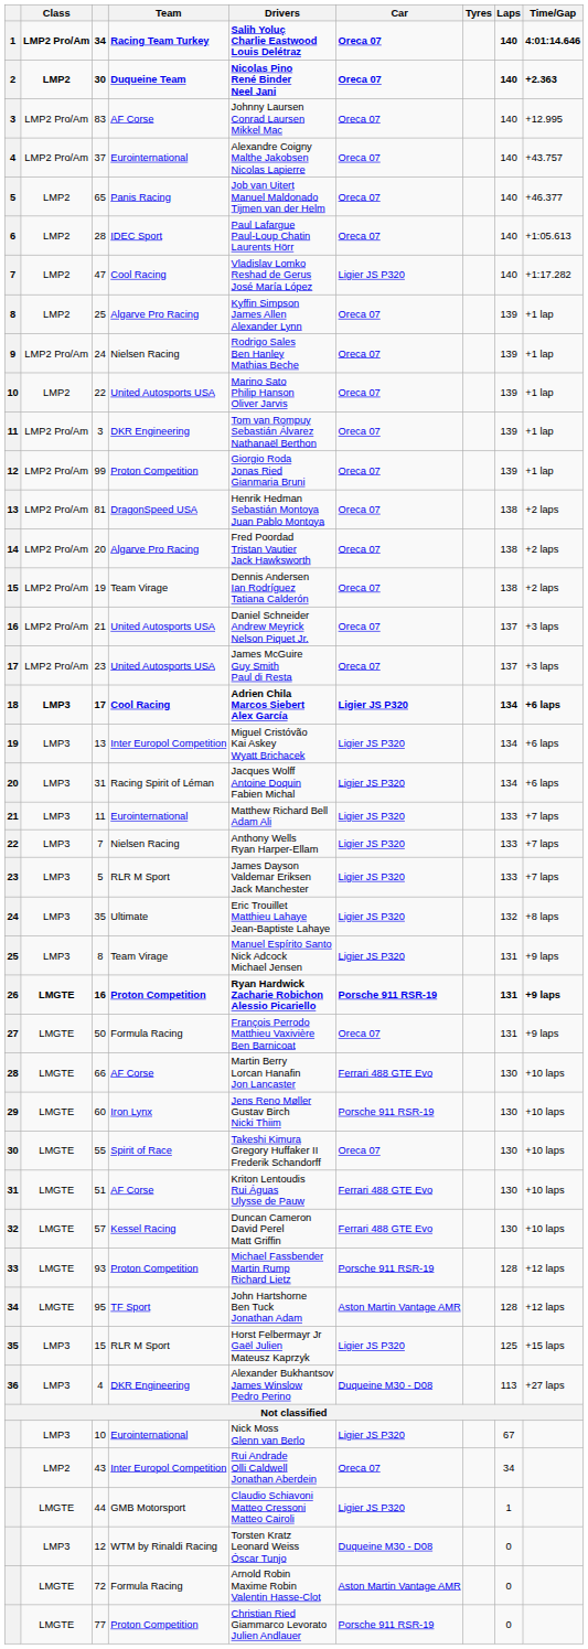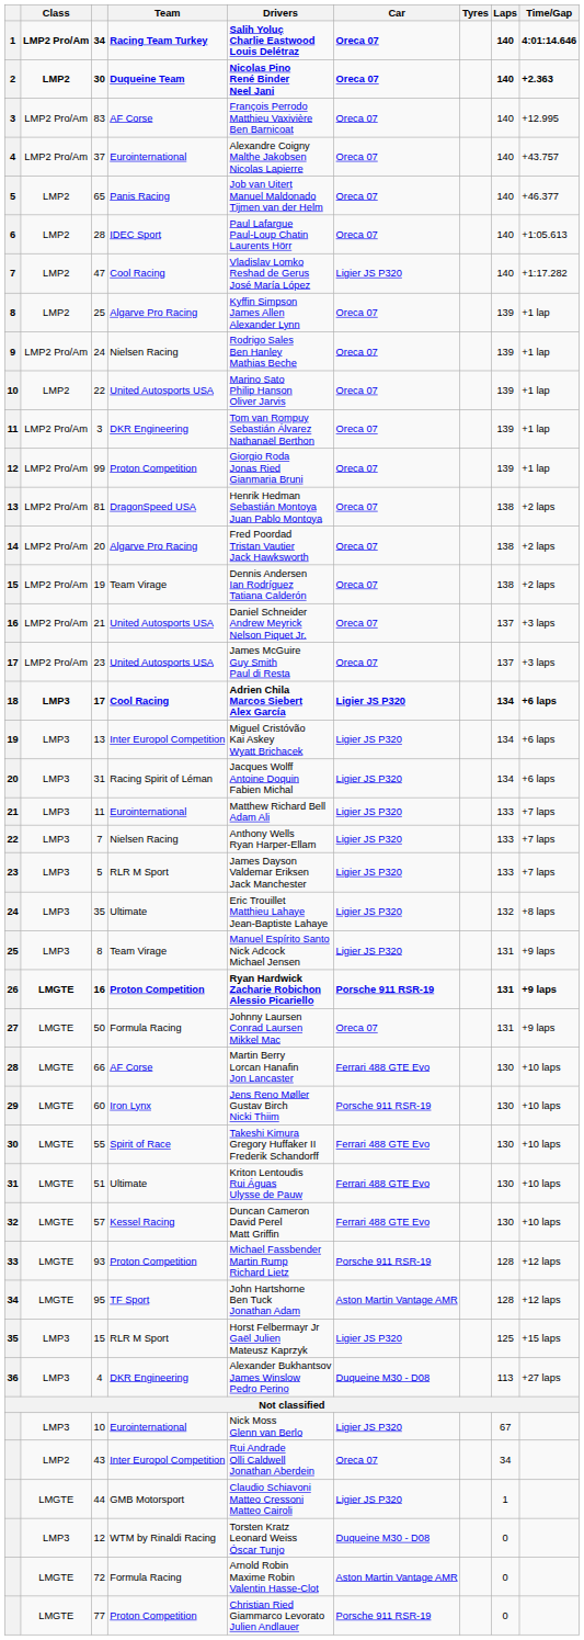 <table class="wikitable" style="font-size:95%;">
 <tr>
 <th></th>
 <th>Class</th>
 <th></th>
 <th>Team</th>
 <th>Drivers</th>
 <th>Car</th>
 <th>Tyres</th>
 <th>Laps</th>
 <th>Time/Gap</th>
 </tr>
 <tr style="font-weight: bold;">
 <th>1</th>
 <td align="center">LMP2 Pro/Am</td>
 <td align="center">34</td>
 <td> <a href='#'>Racing Team Turkey</a></td>
 <td> <a href='#'>Salih Yoluç</a><br> <a href='#'>Charlie Eastwood</a><br> <a href='#'>Louis Delétraz</a></td>
 <td><a href='#'>Oreca 07</a></td>
 <td align="center"></td>
 <td align="center">140</td>
 <td align="center">4:01:14.646</td>
 </tr>
 <tr style="font-weight: bold;">
 <th>2</th>
 <td align="center">LMP2</td>
 <td align="center">30</td>
 <td> <a href='#'>Duqueine Team</a></td>
 <td> <a href='#'>Nicolas Pino</a><br> <a href='#'>René Binder</a><br> <a href='#'>Neel Jani</a></td>
 <td><a href='#'>Oreca 07</a></td>
 <td align="center"></td>
 <td align="center">140</td>
 <td>+2.363</td>
 </tr>
 <tr>
 <th>3</th>
 <td align="center">LMP2 Pro/Am</td>
 <td align="center">83</td>
 <td> <a href='#'>AF Corse</a></td>
-<td> Johnny Laursen<br> <a href='#'>Conrad Laursen</a><br> <a href='#'>Mikkel Mac</a></td>
+<td> <a href='#'>François Perrodo</a><br> <a href='#'>Matthieu Vaxivière</a><br> <a href='#'>Ben Barnicoat</a></td>
 <td><a href='#'>Oreca 07</a></td>
 <td align="center"></td>
 <td align="center">140</td>
 <td>+12.995</td>
 </tr>
 <tr>
 <th>4</th>
 <td align="center">LMP2 Pro/Am</td>
 <td align="center">37</td>
 <td> <a href='#'>Eurointernational</a></td>
 <td> Alexandre Coigny<br> <a href='#'>Malthe Jakobsen</a><br> <a href='#'>Nicolas Lapierre</a></td>
 <td><a href='#'>Oreca 07</a></td>
 <td align="center"></td>
 <td align="center">140</td>
 <td>+43.757</td>
 </tr>
 <tr>
 <th>5</th>
 <td align="center">LMP2</td>
 <td align="center">65</td>
 <td> <a href='#'>Panis Racing</a></td>
 <td> <a href='#'>Job van Uitert</a><br> <a href='#'>Manuel Maldonado</a><br> <a href='#'>Tijmen van der Helm</a></td>
 <td><a href='#'>Oreca 07</a></td>
 <td align="center"></td>
 <td align="center">140</td>
 <td>+46.377</td>
 </tr>
 <tr>
 <th>6</th>
 <td align="center">LMP2</td>
 <td align="center">28</td>
 <td> <a href='#'>IDEC Sport</a></td>
 <td> <a href='#'>Paul Lafargue</a><br> <a href='#'>Paul-Loup Chatin</a><br> <a href='#'>Laurents Hörr</a></td>
 <td><a href='#'>Oreca 07</a></td>
 <td align="center"></td>
 <td align="center">140</td>
 <td>+1:05.613</td>
 </tr>
 <tr>
 <th>7</th>
 <td align="center">LMP2</td>
 <td align="center">47</td>
 <td> <a href='#'>Cool Racing</a></td>
 <td> <a href='#'>Vladislav Lomko</a><br> <a href='#'>Reshad de Gerus</a><br> <a href='#'>José María López</a></td>
 <td><a href='#'>Ligier JS P320</a></td>
 <td align="center"></td>
 <td align="center">140</td>
 <td>+1:17.282</td>
 </tr>
 <tr>
 <th>8</th>
 <td align="center">LMP2</td>
 <td align="center">25</td>
 <td> <a href='#'>Algarve Pro Racing</a></td>
 <td> <a href='#'>Kyffin Simpson</a><br> <a href='#'>James Allen</a><br> <a href='#'>Alexander Lynn</a></td>
 <td><a href='#'>Oreca 07</a></td>
 <td align="center"></td>
 <td align="center">139</td>
 <td>+1 lap</td>
 </tr>
 <tr>
 <th>9</th>
 <td align="center">LMP2 Pro/Am</td>
 <td align="center">24</td>
 <td> Nielsen Racing</td>
 <td> <a href='#'>Rodrigo Sales</a><br> <a href='#'>Ben Hanley</a><br> <a href='#'>Mathias Beche</a></td>
 <td><a href='#'>Oreca 07</a></td>
 <td align="center"></td>
 <td align="center">139</td>
 <td>+1 lap</td>
 </tr>
 <tr>
 <th>10</th>
 <td align="center">LMP2</td>
 <td align="center">22</td>
 <td> <a href='#'>United Autosports USA</a></td>
 <td> <a href='#'>Marino Sato</a><br> <a href='#'>Philip Hanson</a><br> <a href='#'>Oliver Jarvis</a></td>
 <td><a href='#'>Oreca 07</a></td>
 <td align="center"></td>
 <td align="center">139</td>
 <td>+1 lap</td>
 </tr>
 <tr>
 <th>11</th>
 <td align="center">LMP2 Pro/Am</td>
 <td align="center">3</td>
 <td> <a href='#'>DKR Engineering</a></td>
 <td> <a href='#'>Tom van Rompuy</a><br> <a href='#'>Sebastián Álvarez</a><br> <a href='#'>Nathanaël Berthon</a></td>
 <td><a href='#'>Oreca 07</a></td>
 <td align="center"></td>
 <td align="center">139</td>
 <td>+1 lap</td>
 </tr>
 <tr>
 <th>12</th>
 <td align="center">LMP2 Pro/Am</td>
 <td align="center">99</td>
 <td> <a href='#'>Proton Competition</a></td>
 <td> <a href='#'>Giorgio Roda</a><br> <a href='#'>Jonas Ried</a><br> <a href='#'>Gianmaria Bruni</a></td>
 <td><a href='#'>Oreca 07</a></td>
 <td align="center"></td>
 <td align="center">139</td>
 <td>+1 lap</td>
 </tr>
 <tr>
 <th>13</th>
 <td align="center">LMP2 Pro/Am</td>
 <td align="center">81</td>
 <td> <a href='#'>DragonSpeed USA</a></td>
 <td> Henrik Hedman<br> <a href='#'>Sebastián Montoya</a><br> <a href='#'>Juan Pablo Montoya</a></td>
 <td><a href='#'>Oreca 07</a></td>
 <td align="center"></td>
 <td align="center">138</td>
 <td>+2 laps</td>
 </tr>
 <tr>
 <th>14</th>
 <td align="center">LMP2 Pro/Am</td>
 <td align="center">20</td>
 <td> <a href='#'>Algarve Pro Racing</a></td>
 <td> Fred Poordad<br> <a href='#'>Tristan Vautier</a><br> <a href='#'>Jack Hawksworth</a></td>
 <td><a href='#'>Oreca 07</a></td>
 <td align="center"></td>
 <td align="center">138</td>
 <td>+2 laps</td>
 </tr>
 <tr>
 <th>15</th>
 <td align="center">LMP2 Pro/Am</td>
 <td align="center">19</td>
 <td> Team Virage</td>
 <td> Dennis Andersen<br> <a href='#'>Ian Rodríguez</a><br> <a href='#'>Tatiana Calderón</a></td>
 <td><a href='#'>Oreca 07</a></td>
 <td align="center"></td>
 <td align="center">138</td>
 <td>+2 laps</td>
 </tr>
 <tr>
 <th>16</th>
 <td align="center">LMP2 Pro/Am</td>
 <td align="center">21</td>
 <td> <a href='#'>United Autosports USA</a></td>
 <td> Daniel Schneider<br> <a href='#'>Andrew Meyrick</a><br> <a href='#'>Nelson Piquet Jr.</a></td>
 <td><a href='#'>Oreca 07</a></td>
 <td align="center"></td>
 <td align="center">137</td>
 <td>+3 laps</td>
 </tr>
 <tr>
 <th>17</th>
 <td align="center">LMP2 Pro/Am</td>
 <td align="center">23</td>
 <td> <a href='#'>United Autosports USA</a></td>
 <td> James McGuire<br> <a href='#'>Guy Smith</a><br> <a href='#'>Paul di Resta</a></td>
 <td><a href='#'>Oreca 07</a></td>
 <td align="center"></td>
 <td align="center">137</td>
 <td>+3 laps</td>
 </tr>
 <tr style="font-weight: bold;">
 <th>18</th>
 <td align="center">LMP3</td>
 <td align="center">17</td>
 <td> <a href='#'>Cool Racing</a></td>
 <td> Adrien Chila<br> <a href='#'>Marcos Siebert</a><br> <a href='#'>Alex García</a></td>
 <td><a href='#'>Ligier JS P320</a></td>
 <td align="center"></td>
 <td align="center">134</td>
 <td>+6 laps</td>
 </tr>
 <tr>
 <th>19</th>
 <td align="center">LMP3</td>
 <td align="center">13</td>
 <td> <a href='#'>Inter Europol Competition</a></td>
 <td> Miguel Cristóvão<br> Kai Askey<br> <a href='#'>Wyatt Brichacek</a></td>
 <td><a href='#'>Ligier JS P320</a></td>
 <td align="center"></td>
 <td align="center">134</td>
 <td>+6 laps</td>
 </tr>
 <tr>
 <th>20</th>
 <td align="center">LMP3</td>
 <td align="center">31</td>
 <td> Racing Spirit of Léman</td>
 <td> Jacques Wolff<br> <a href='#'>Antoine Doquin</a><br> Fabien Michal</td>
 <td><a href='#'>Ligier JS P320</a></td>
 <td align="center"></td>
 <td align="center">134</td>
 <td>+6 laps</td>
 </tr>
 <tr>
 <th>21</th>
 <td align="center">LMP3</td>
 <td align="center">11</td>
 <td> <a href='#'>Eurointernational</a></td>
 <td> Matthew Richard Bell<br> <a href='#'>Adam Ali</a></td>
 <td><a href='#'>Ligier JS P320</a></td>
 <td align="center"></td>
 <td align="center">133</td>
 <td>+7 laps</td>
 </tr>
 <tr>
 <th>22</th>
 <td align="center">LMP3</td>
 <td align="center">7</td>
 <td> Nielsen Racing</td>
 <td> Anthony Wells<br> Ryan Harper-Ellam</td>
 <td><a href='#'>Ligier JS P320</a></td>
 <td align="center"></td>
 <td align="center">133</td>
 <td>+7 laps</td>
 </tr>
 <tr>
 <th>23</th>
 <td align="center">LMP3</td>
 <td align="center">5</td>
 <td> RLR M Sport</td>
 <td> James Dayson<br> Valdemar Eriksen<br> Jack Manchester</td>
 <td><a href='#'>Ligier JS P320</a></td>
 <td align="center"></td>
 <td align="center">133</td>
 <td>+7 laps</td>
 </tr>
 <tr>
 <th>24</th>
 <td align="center">LMP3</td>
 <td align="center">35</td>
 <td> Ultimate</td>
 <td> Eric Trouillet<br> <a href='#'>Matthieu Lahaye</a><br> Jean-Baptiste Lahaye</td>
 <td><a href='#'>Ligier JS P320</a></td>
 <td align="center"></td>
 <td align="center">132</td>
 <td>+8 laps</td>
 </tr>
 <tr>
 <th>25</th>
 <td align="center">LMP3</td>
 <td align="center">8</td>
 <td> Team Virage</td>
 <td> <a href='#'>Manuel Espírito Santo</a><br> Nick Adcock<br> Michael Jensen</td>
 <td><a href='#'>Ligier JS P320</a></td>
 <td align="center"></td>
 <td align="center">131</td>
 <td>+9 laps</td>
 </tr>
 <tr style="font-weight: bold;">
 <th>26</th>
 <td align="center">LMGTE</td>
 <td align="center">16</td>
 <td> <a href='#'>Proton Competition</a></td>
 <td> Ryan Hardwick<br> <a href='#'>Zacharie Robichon</a><br> <a href='#'>Alessio Picariello</a></td>
 <td><a href='#'>Porsche 911 RSR-19</a></td>
 <td align="center"></td>
 <td align="center">131</td>
 <td>+9 laps</td>
 </tr>
 <tr>
 <th>27</th>
 <td align="center">LMGTE</td>
 <td align="center">50</td>
 <td> Formula Racing</td>
-<td> <a href='#'>François Perrodo</a><br> <a href='#'>Matthieu Vaxivière</a><br> <a href='#'>Ben Barnicoat</a></td>
+<td> Johnny Laursen<br> <a href='#'>Conrad Laursen</a><br> <a href='#'>Mikkel Mac</a></td>
 <td><a href='#'>Oreca 07</a></td>
 <td align="center"></td>
 <td align="center">131</td>
 <td>+9 laps</td>
 </tr>
 <tr>
 <th>28</th>
 <td align="center">LMGTE</td>
 <td align="center">66</td>
 <td> <a href='#'>AF Corse</a></td>
 <td> Martin Berry<br> Lorcan Hanafin<br> <a href='#'>Jon Lancaster</a></td>
 <td><a href='#'>Ferrari 488 GTE Evo</a></td>
 <td align="center"></td>
 <td align="center">130</td>
 <td>+10 laps</td>
 </tr>
 <tr>
 <th>29</th>
 <td align="center">LMGTE</td>
 <td align="center">60</td>
 <td> <a href='#'>Iron Lynx</a></td>
 <td> <a href='#'>Jens Reno Møller</a><br> Gustav Birch<br> <a href='#'>Nicki Thiim</a></td>
 <td><a href='#'>Porsche 911 RSR-19</a></td>
 <td align="center"></td>
 <td align="center">130</td>
 <td>+10 laps</td>
 </tr>
 <tr>
 <th>30</th>
 <td align="center">LMGTE</td>
 <td align="center">55</td>
 <td> <a href='#'>Spirit of Race</a></td>
 <td> <a href='#'>Takeshi Kimura</a><br> Gregory Huffaker II<br> Frederik Schandorff</td>
-<td><a href='#'>Oreca 07</a></td>
+<td><a href='#'>Ferrari 488 GTE Evo</a></td>
 <td align="center"></td>
 <td align="center">130</td>
 <td>+10 laps</td>
 </tr>
 <tr>
 <th>31</th>
 <td align="center">LMGTE</td>
 <td align="center">51</td>
-<td> <a href='#'>AF Corse</a></td>
+<td> Ultimate</td>
 <td> Kriton Lentoudis<br> <a href='#'>Rui Águas</a><br> <a href='#'>Ulysse de Pauw</a></td>
 <td><a href='#'>Ferrari 488 GTE Evo</a></td>
 <td align="center"></td>
 <td align="center">130</td>
 <td>+10 laps</td>
 </tr>
 <tr>
 <th>32</th>
 <td align="center">LMGTE</td>
 <td align="center">57</td>
 <td> <a href='#'>Kessel Racing</a></td>
 <td> Duncan Cameron<br> David Perel<br> Matt Griffin</td>
 <td><a href='#'>Ferrari 488 GTE Evo</a></td>
 <td align="center"></td>
 <td align="center">130</td>
 <td>+10 laps</td>
 </tr>
 <tr>
 <th>33</th>
 <td align="center">LMGTE</td>
 <td align="center">93</td>
 <td> <a href='#'>Proton Competition</a></td>
 <td> <a href='#'>Michael Fassbender</a><br> <a href='#'>Martin Rump</a><br> <a href='#'>Richard Lietz</a></td>
 <td><a href='#'>Porsche 911 RSR-19</a></td>
 <td align="center"></td>
 <td align="center">128</td>
 <td>+12 laps</td>
 </tr>
 <tr>
 <th>34</th>
 <td align="center">LMGTE</td>
 <td align="center">95</td>
 <td> <a href='#'>TF Sport</a></td>
 <td> John Hartshorne<br> Ben Tuck<br> <a href='#'>Jonathan Adam</a></td>
 <td><a href='#'>Aston Martin Vantage AMR</a></td>
 <td align="center"></td>
 <td align="center">128</td>
 <td>+12 laps</td>
 </tr>
 <tr>
 <th>35</th>
 <td align="center">LMP3</td>
 <td align="center">15</td>
 <td> RLR M Sport</td>
 <td> Horst Felbermayr Jr<br> <a href='#'>Gaël Julien</a><br> Mateusz Kaprzyk</td>
 <td><a href='#'>Ligier JS P320</a></td>
 <td align="center"></td>
 <td align="center">125</td>
 <td>+15 laps</td>
 </tr>
 <tr>
 <th>36</th>
 <td align="center">LMP3</td>
 <td align="center">4</td>
 <td> <a href='#'>DKR Engineering</a></td>
 <td> Alexander Bukhantsov<br> <a href='#'>James Winslow</a><br> <a href='#'>Pedro Perino</a></td>
 <td><a href='#'>Duqueine M30 - D08</a></td>
 <td align="center"></td>
 <td align="center">113</td>
 <td>+27 laps</td>
 </tr>
 <tr>
 <th colspan="9">Not classified</th>
 </tr>
 <tr>
 <th></th>
 <td align="center">LMP3</td>
 <td align="center">10</td>
 <td> <a href='#'>Eurointernational</a></td>
 <td> Nick Moss<br> <a href='#'>Glenn van Berlo</a></td>
 <td><a href='#'>Ligier JS P320</a></td>
 <td align="center"></td>
 <td align="center">67</td>
 <td></td>
 </tr>
 <tr>
 <th></th>
 <td align="center">LMP2</td>
 <td align="center">43</td>
 <td> <a href='#'>Inter Europol Competition</a></td>
 <td> <a href='#'>Rui Andrade</a><br> <a href='#'>Olli Caldwell</a><br> <a href='#'>Jonathan Aberdein</a></td>
 <td><a href='#'>Oreca 07</a></td>
 <td align="center"></td>
 <td align="center">34</td>
 <td></td>
 </tr>
 <tr>
 <th></th>
 <td align="center">LMGTE</td>
 <td align="center">44</td>
 <td> GMB Motorsport</td>
 <td> <a href='#'>Claudio Schiavoni</a><br> <a href='#'>Matteo Cressoni</a><br> <a href='#'>Matteo Cairoli</a></td>
 <td><a href='#'>Ligier JS P320</a></td>
 <td align="center"></td>
 <td align="center">1</td>
 <td></td>
 </tr>
 <tr>
 <th></th>
 <td align="center">LMP3</td>
 <td align="center">12</td>
 <td> WTM by Rinaldi Racing</td>
 <td> Torsten Kratz<br> Leonard Weiss<br> <a href='#'>Óscar Tunjo</a></td>
 <td><a href='#'>Duqueine M30 - D08</a></td>
 <td align="center"></td>
 <td align="center">0</td>
 <td></td>
 </tr>
 <tr>
 <th></th>
 <td align="center">LMGTE</td>
 <td align="center">72</td>
 <td> Formula Racing</td>
 <td> Arnold Robin<br> Maxime Robin<br> <a href='#'>Valentin Hasse-Clot</a></td>
 <td><a href='#'>Aston Martin Vantage AMR</a></td>
 <td align="center"></td>
 <td align="center">0</td>
 <td></td>
 </tr>
 <tr>
 <th></th>
 <td align="center">LMGTE</td>
 <td align="center">77</td>
 <td> <a href='#'>Proton Competition</a></td>
 <td> <a href='#'>Christian Ried</a><br> Giammarco Levorato<br> <a href='#'>Julien Andlauer</a></td>
 <td><a href='#'>Porsche 911 RSR-19</a></td>
 <td align="center"></td>
 <td align="center">0</td>
 <td></td>
 </tr>
 </table>
